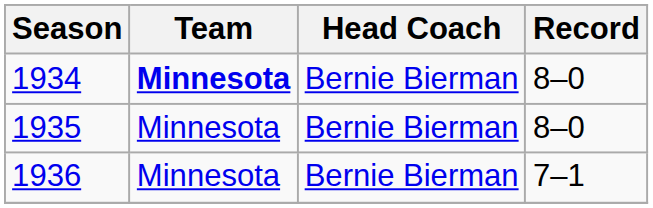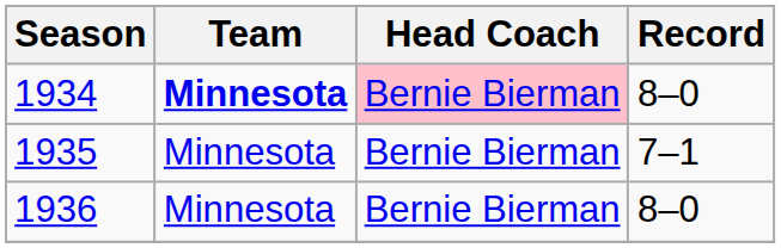 <table class="wikitable sortable">
 <tr>
 <th>Season</th>
 <th>Team</th>
 <th>Head Coach</th>
 <th>Record</th>
 </tr>
 <tr>
 <td><a href='#'>1934</a></td>
 <td><strong><a href='#'>Minnesota</a></strong></td>
-<td><a href='#'>Bernie Bierman</a></td>
+<td style="background: pink;"><a href='#'>Bernie Bierman</a></td>
 <td>8–0</td>
 </tr>
 <tr>
 <td><a href='#'>1935</a></td>
 <td><a href='#'>Minnesota</a></td>
 <td><a href='#'>Bernie Bierman</a></td>
-<td>8–0</td>
+<td>7–1</td>
 </tr>
 <tr>
 <td><a href='#'>1936</a></td>
 <td><a href='#'>Minnesota</a></td>
 <td><a href='#'>Bernie Bierman</a></td>
-<td>7–1</td>
+<td>8–0</td>
 </tr>
 <tr>
 </tr>
 </table>
